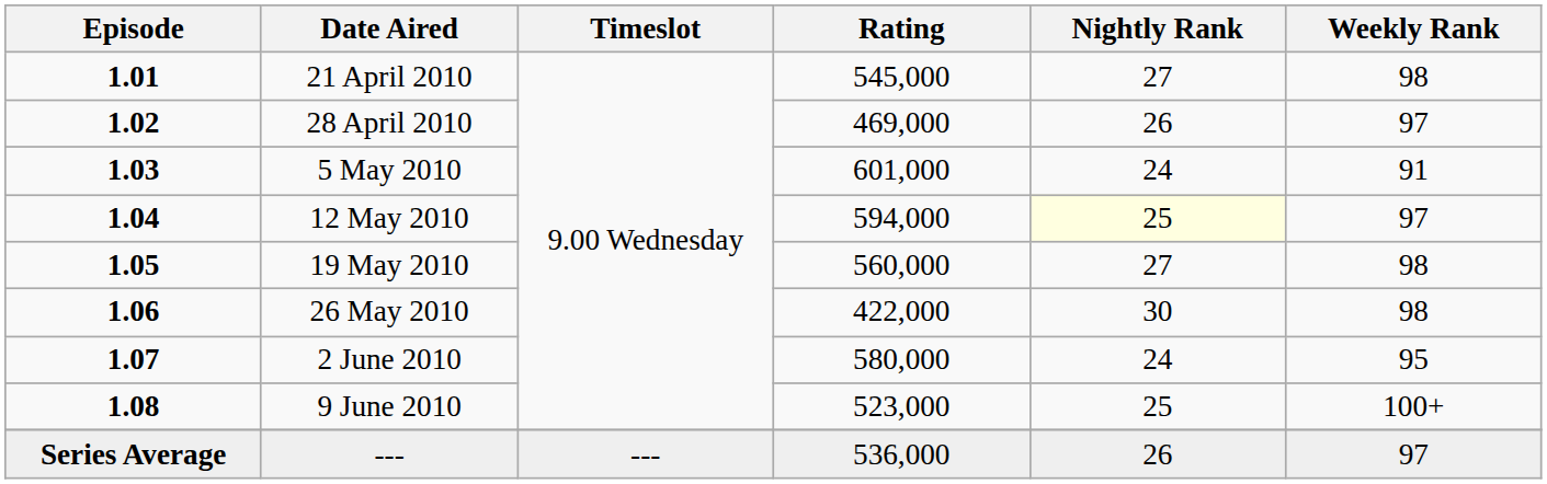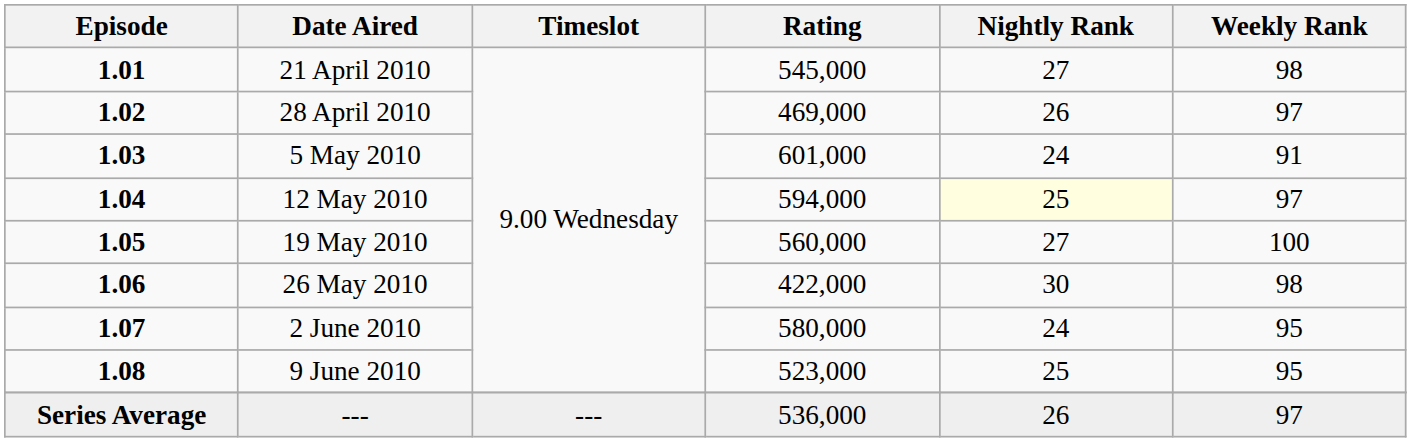 <table class="wikitable">
 <tr>
 <th width="130">Episode</th>
 <th width="130">Date Aired</th>
 <th width="130">Timeslot</th>
 <th width="130">Rating</th>
 <th width="130">Nightly Rank</th>
 <th width="130">Weekly Rank</th>
 </tr>
 <tr>
 <td style="text-align:center"><strong>1.01</strong></td>
 <td style="text-align:center" rowspan="1">21 April 2010</td>
 <td style="text-align:center" rowspan="8">9.00 Wednesday</td>
 <td style="text-align:center" rowspan="1">545,000</td>
 <td style="text-align:center">27</td>
 <td style="text-align:center">98</td>
 </tr>
 <tr>
 <td style="text-align:center"><strong>1.02</strong></td>
 <td style="text-align:center" rowspan="1">28 April 2010</td>
 <td style="text-align:center" rowspan="1">469,000</td>
 <td style="text-align:center">26</td>
 <td style="text-align:center">97</td>
 </tr>
 <tr>
 <td style="text-align:center"><strong>1.03</strong></td>
 <td style="text-align:center" rowspan="1">5 May 2010</td>
 <td style="text-align:center" rowspan="1">601,000</td>
 <td style="text-align:center">24</td>
 <td style="text-align:center">91</td>
 </tr>
 <tr>
 <td style="text-align:center"><strong>1.04</strong></td>
 <td style="text-align:center" rowspan="1">12 May 2010</td>
 <td style="text-align:center" rowspan="1">594,000</td>
 <td style="background: lightyellow; text-align:center">25</td>
 <td style="text-align:center">97</td>
 </tr>
 <tr>
 <td style="text-align:center"><strong>1.05</strong></td>
 <td style="text-align:center" rowspan="1">19 May 2010</td>
 <td style="text-align:center" rowspan="1">560,000</td>
 <td style="text-align:center">27</td>
-<td style="text-align:center">98</td>
+<td style="text-align:center">100</td>
 </tr>
 <tr>
 <td style="text-align:center"><strong>1.06</strong></td>
 <td style="text-align:center" rowspan="1">26 May 2010</td>
 <td style="text-align:center" rowspan="1">422,000</td>
 <td style="text-align:center">30</td>
 <td style="text-align:center">98</td>
 </tr>
 <tr>
 <td style="text-align:center"><strong>1.07</strong></td>
 <td style="text-align:center" rowspan="1">2 June 2010</td>
 <td style="text-align:center" rowspan="1">580,000</td>
 <td style="text-align:center">24</td>
 <td style="text-align:center">95</td>
 </tr>
 <tr>
 <td style="text-align:center"><strong>1.08</strong></td>
 <td style="text-align:center" rowspan="1">9 June 2010</td>
 <td style="text-align:center" rowspan="1">523,000</td>
 <td style="text-align:center">25</td>
-<td style="text-align:center">100+</td>
+<td style="text-align:center">95</td>
 </tr>
 <tr>
 </tr>
 <tr bgcolor=#efefef>
 <td style="text-align:center"><strong>Series Average</strong></td>
 <td style="text-align:center">---</td>
 <td style="text-align:center">---</td>
 <td style="text-align:center">536,000</td>
 <td style="text-align:center">26</td>
 <td style="text-align:center">97</td>
 </tr>
 </table>
